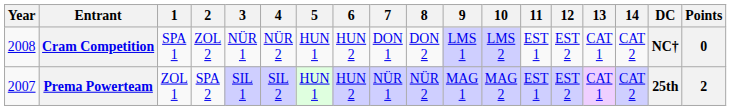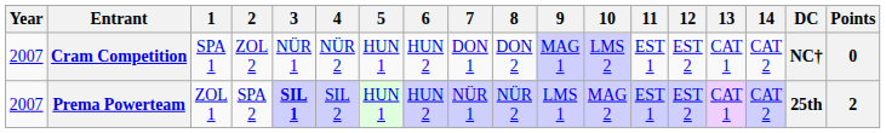 <table class="wikitable" style="text-align:center; font-size:85%">
 <tr>
 <th>Year</th>
 <th>Entrant</th>
 <th>1</th>
 <th>2</th>
 <th>3</th>
 <th>4</th>
 <th>5</th>
 <th>6</th>
 <th>7</th>
 <th>8</th>
 <th>9</th>
 <th>10</th>
 <th>11</th>
 <th>12</th>
 <th>13</th>
 <th>14</th>
 <th>DC</th>
 <th>Points</th>
 </tr>
 <tr>
-<td><a href='#'>2008</a></td>
+<td><a href='#'>2007</a></td>
 <th nowrap><a href='#'>Cram Competition</a></th>
 <td><a href='#'>SPA<br>1</a></td>
 <td><a href='#'>ZOL<br>2</a></td>
 <td><a href='#'>NÜR<br>1</a></td>
 <td><a href='#'>NÜR<br>2</a></td>
 <td><a href='#'>HUN<br>1</a></td>
 <td><a href='#'>HUN<br>2</a></td>
 <td><a href='#'>DON<br>1</a></td>
 <td><a href='#'>DON<br>2</a></td>
-<td style="background:#cfcfff;"><a href='#'>LMS<br>1</a><br></td>
+<td style="background:#cfcfff;"><a href='#'>MAG<br>1</a><br></td>
 <td style="background:#cfcfff;"><a href='#'>LMS<br>2</a><br></td>
 <td><a href='#'>EST<br>1</a></td>
 <td><a href='#'>EST<br>2</a></td>
 <td><a href='#'>CAT<br>1</a></td>
 <td><a href='#'>CAT<br>2</a></td>
 <th>NC†</th>
 <th>0</th>
 </tr>
 <tr>
 <td><a href='#'>2007</a></td>
 <th nowrap><a href='#'>Prema Powerteam</a></th>
 <td><a href='#'>ZOL<br>1</a></td>
 <td><a href='#'>SPA<br>2</a></td>
-<td style="background:#cfcfff;"><a href='#'>SIL<br>1</a><br></td>
+<td style="background:#cfcfff;"><strong><a href='#'>SIL<br>1</a><br></strong></td>
 <td style="background:#cfcfff;"><a href='#'>SIL<br>2</a><br></td>
 <td style="background:#dfffdf;"><a href='#'>HUN<br>1</a><br></td>
 <td style="background:#cfcfff;"><a href='#'>HUN<br>2</a><br></td>
 <td style="background:#cfcfff;"><a href='#'>NÜR<br>1</a><br></td>
 <td style="background:#cfcfff;"><a href='#'>NÜR<br>2</a><br></td>
-<td style="background:#cfcfff;"><a href='#'>MAG<br>1</a><br></td>
+<td style="background:#cfcfff;"><a href='#'>LMS<br>1</a><br></td>
 <td style="background:#cfcfff;"><a href='#'>MAG<br>2</a><br></td>
 <td style="background:#cfcfff;"><a href='#'>EST<br>1</a><br></td>
 <td style="background:#cfcfff;"><a href='#'>EST<br>2</a><br></td>
 <td style="background:#efcfff;"><a href='#'>CAT<br>1</a><br></td>
 <td style="background:#cfcfff;"><a href='#'>CAT<br>2</a><br></td>
 <th>25th</th>
 <th>2</th>
 </tr>
 </table>
